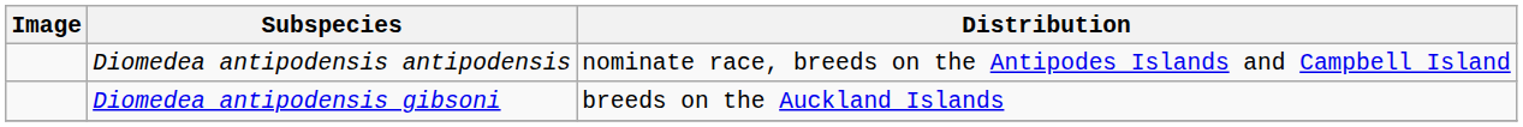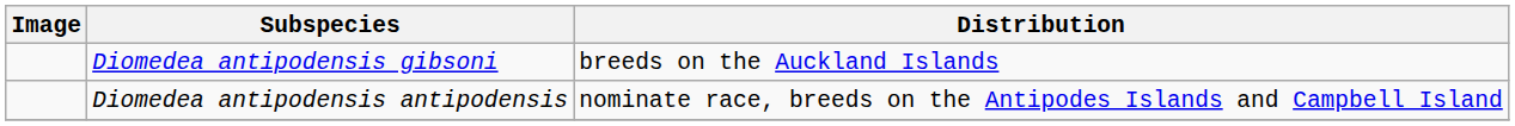 <table class="wikitable ">
 <tr>
 <th>Image</th>
 <th>Subspecies</th>
 <th>Distribution</th>
 </tr>
 <tr>
 <td></td>
+<td><em><a href='#'>Diomedea antipodensis gibsoni</a></em></td>
+<td>breeds on the <a href='#'>Auckland Islands</a></td>
+</tr>
+<tr>
+<td></td>
 <td><em>Diomedea antipodensis antipodensis</em></td>
 <td>nominate race, breeds on the <a href='#'>Antipodes Islands</a> and <a href='#'>Campbell Island</a></td>
 </tr>
 <tr>
-<td></td>
-<td><em><a href='#'>Diomedea antipodensis gibsoni</a></em></td>
-<td>breeds on the <a href='#'>Auckland Islands</a></td>
-</tr>
-<tr>
 </tr>
 </table>
